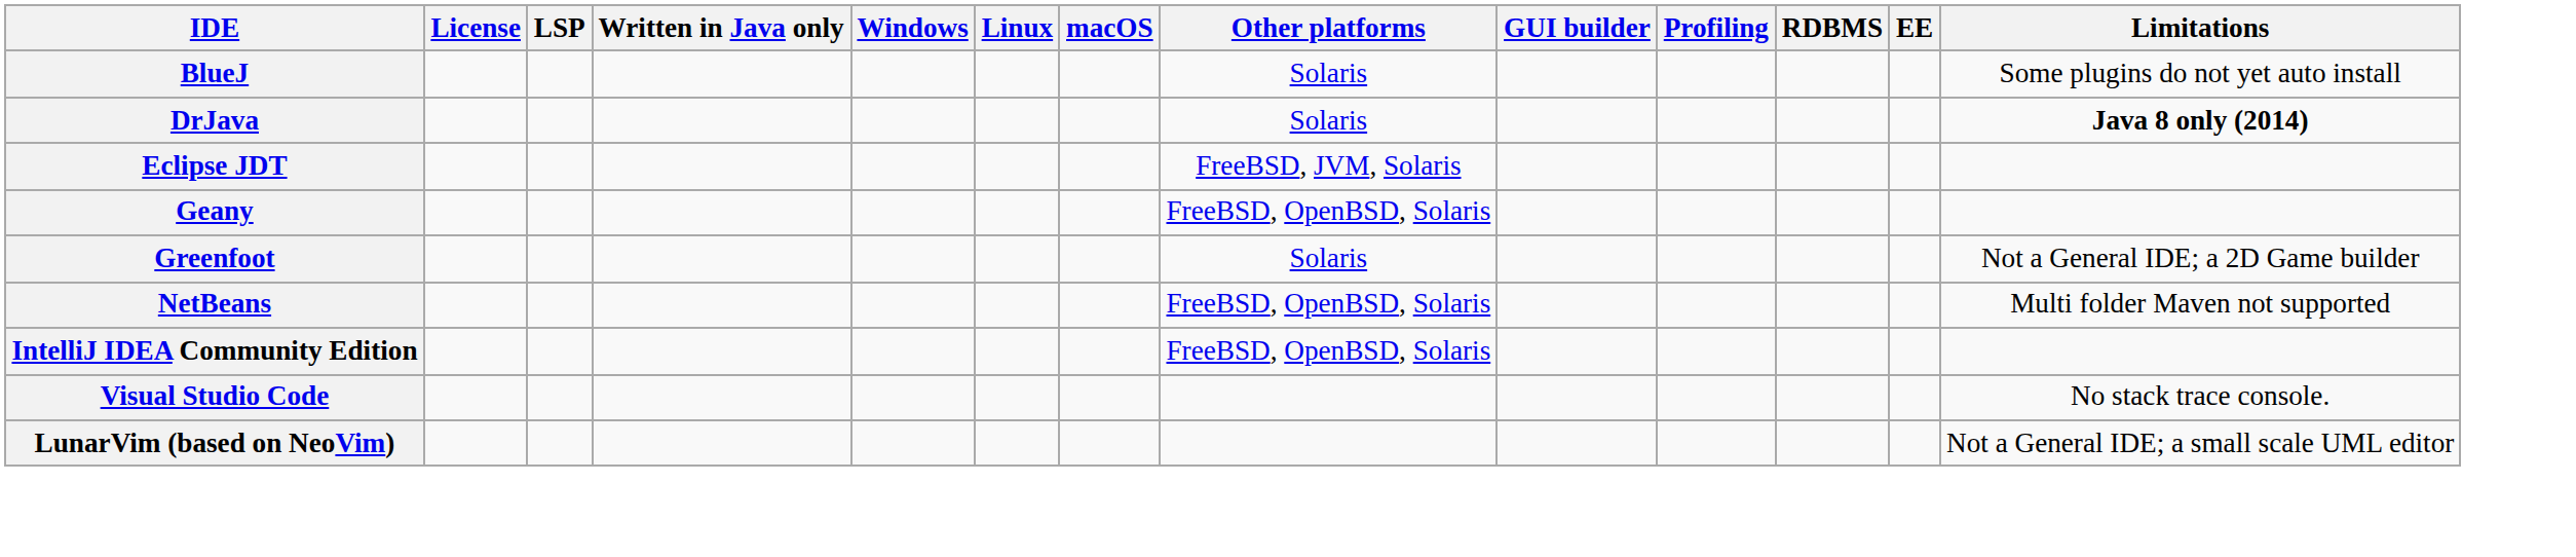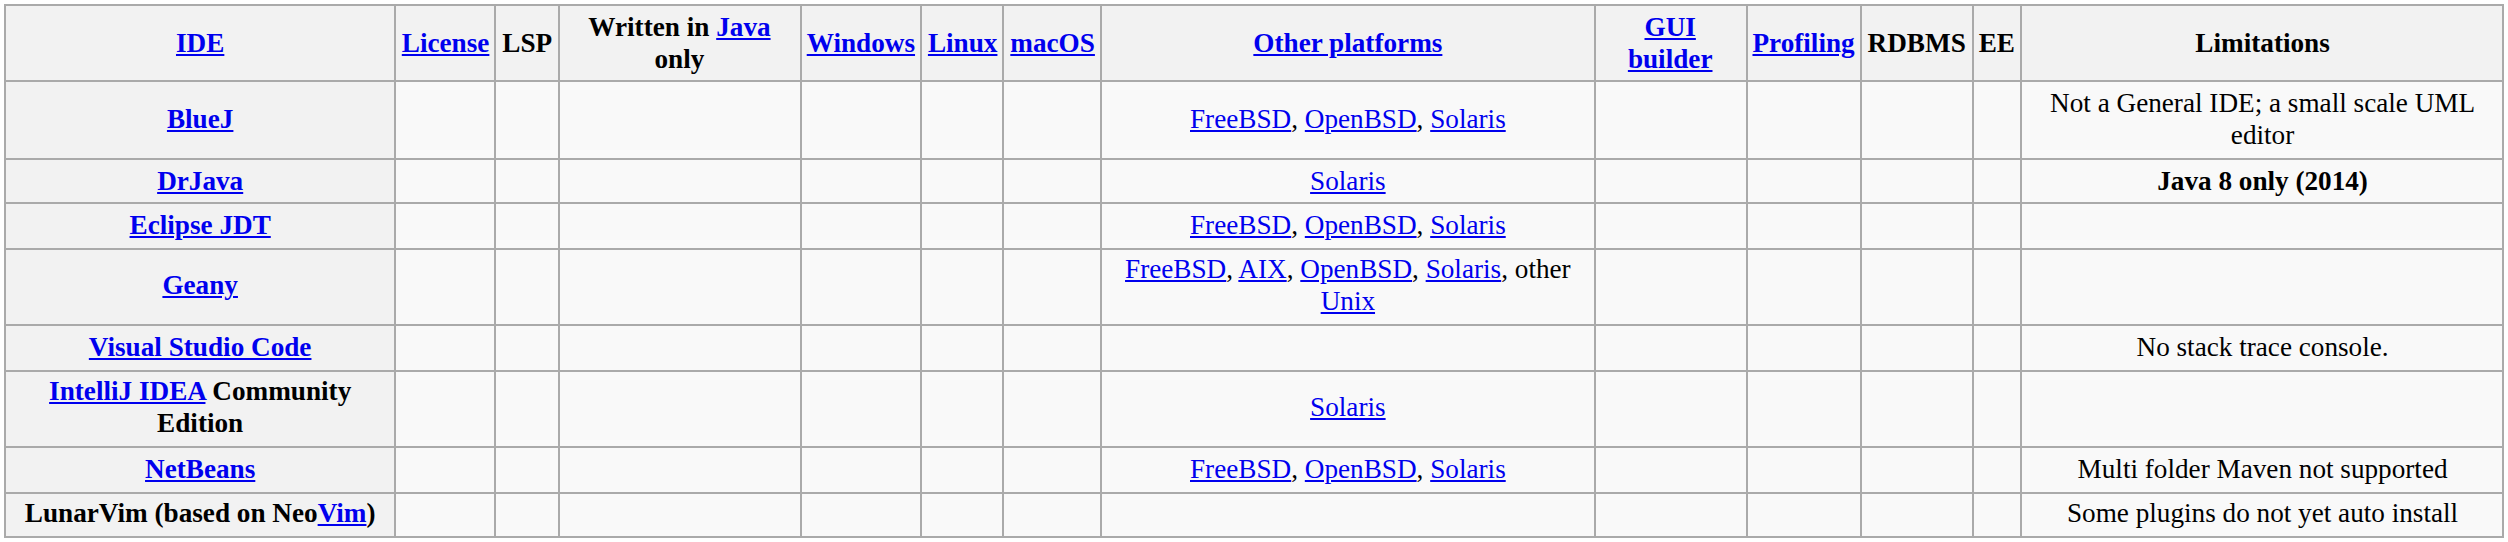 <table class="wikitable sortable sort-under" style="font-size: 85%; text-align: center; width: auto;">
 <tr>
 <th><a href='#'>IDE</a></th>
 <th><a href='#'>License</a></th>
 <th>LSP</th>
 <th>Written in <a href='#'>Java</a> only</th>
 <th><a href='#'>Windows</a></th>
 <th><a href='#'>Linux</a></th>
 <th><a href='#'>macOS</a></th>
 <th><a href='#'>Other platforms</a></th>
 <th><a href='#'>GUI builder</a></th>
 <th><a href='#'>Profiling</a></th>
 <th>RDBMS</th>
 <th>EE</th>
 <th>Limitations</th>
 </tr>
 <tr>
 <th><a href='#'>BlueJ</a></th>
 <td></td>
 <td></td>
 <td></td>
 <td></td>
 <td></td>
 <td></td>
-<td><a href='#'>Solaris</a></td>
+<td><a href='#'>FreeBSD</a>, <a href='#'>OpenBSD</a>, <a href='#'>Solaris</a></td>
 <td></td>
 <td></td>
 <td></td>
 <td></td>
-<td>Some plugins do not yet auto install</td>
+<td>Not a General IDE; a small scale UML editor</td>
 </tr>
 <tr>
 <th><a href='#'>DrJava</a></th>
 <td></td>
 <td></td>
 <td></td>
 <td></td>
 <td></td>
 <td></td>
 <td><a href='#'>Solaris</a></td>
 <td></td>
 <td></td>
 <td></td>
 <td></td>
 <td><strong>Java 8 only (2014)</strong></td>
 </tr>
 <tr>
 <th><a href='#'>Eclipse JDT</a></th>
 <td></td>
 <td></td>
 <td></td>
 <td></td>
 <td></td>
 <td></td>
-<td><a href='#'>FreeBSD</a>, <a href='#'>JVM</a>, <a href='#'>Solaris</a></td>
+<td><a href='#'>FreeBSD</a>, <a href='#'>OpenBSD</a>, <a href='#'>Solaris</a></td>
 <td></td>
 <td></td>
 <td></td>
 <td></td>
 <td></td>
 </tr>
 <tr>
 <th><a href='#'>Geany</a></th>
 <td></td>
 <td></td>
 <td></td>
 <td></td>
 <td></td>
 <td></td>
-<td><a href='#'>FreeBSD</a>, <a href='#'>OpenBSD</a>, <a href='#'>Solaris</a></td>
-<td></td>
-<td></td>
-<td></td>
-<td></td>
-<td></td>
-</tr>
-<tr>
-<th><a href='#'>Greenfoot</a></th>
-<td></td>
-<td></td>
-<td></td>
-<td></td>
-<td></td>
-<td></td>
-<td><a href='#'>Solaris</a></td>
-<td></td>
-<td></td>
-<td></td>
-<td></td>
-<td>Not a General IDE; a 2D Game builder</td>
-</tr>
-<tr>
-<th><a href='#'>NetBeans</a></th>
-<td></td>
-<td></td>
-<td></td>
-<td></td>
-<td></td>
-<td></td>
-<td><a href='#'>FreeBSD</a>, <a href='#'>OpenBSD</a>, <a href='#'>Solaris</a></td>
-<td></td>
-<td></td>
-<td></td>
-<td></td>
-<td>Multi folder Maven not supported</td>
-</tr>
-<tr>
-<th><a href='#'>IntelliJ IDEA</a> Community Edition</th>
-<td></td>
-<td></td>
-<td></td>
-<td></td>
-<td></td>
-<td></td>
-<td><a href='#'>FreeBSD</a>, <a href='#'>OpenBSD</a>, <a href='#'>Solaris</a></td>
+<td><a href='#'>FreeBSD</a>, <a href='#'>AIX</a>, <a href='#'>OpenBSD</a>, <a href='#'>Solaris</a>, other <a href='#'>Unix</a></td>
 <td></td>
 <td></td>
 <td></td>
 <td></td>
 <td></td>
 </tr>
 <tr>
 <th><a href='#'>Visual Studio Code</a></th>
 <td></td>
 <td></td>
 <td></td>
 <td></td>
 <td></td>
 <td></td>
 <td></td>
 <td></td>
 <td></td>
 <td></td>
 <td></td>
 <td>No stack trace console.</td>
 </tr>
 <tr>
+<th><a href='#'>IntelliJ IDEA</a> Community Edition</th>
+<td></td>
+<td></td>
+<td></td>
+<td></td>
+<td></td>
+<td></td>
+<td><a href='#'>Solaris</a></td>
+<td></td>
+<td></td>
+<td></td>
+<td></td>
+<td></td>
+</tr>
+<tr>
+<th><a href='#'>NetBeans</a></th>
+<td></td>
+<td></td>
+<td></td>
+<td></td>
+<td></td>
+<td></td>
+<td><a href='#'>FreeBSD</a>, <a href='#'>OpenBSD</a>, <a href='#'>Solaris</a></td>
+<td></td>
+<td></td>
+<td></td>
+<td></td>
+<td>Multi folder Maven not supported</td>
+</tr>
+<tr>
 <th>LunarVim (based on Neo<a href='#'>Vim</a>)</th>
 <td></td>
 <td></td>
 <td></td>
 <td></td>
 <td></td>
 <td></td>
 <td></td>
 <td></td>
 <td></td>
 <td></td>
 <td></td>
-<td>Not a General IDE; a small scale UML editor</td>
+<td>Some plugins do not yet auto install</td>
 </tr>
 </table>
